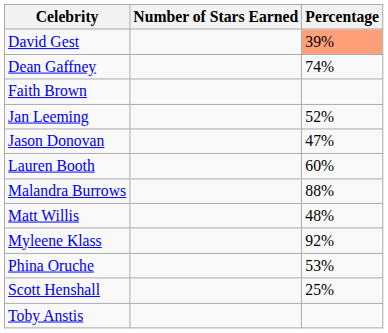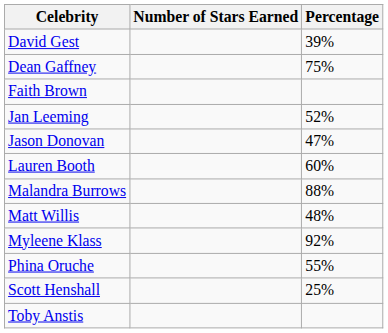 <table class=wikitable >
 <tr>
 <th>Celebrity</th>
 <th>Number of Stars Earned</th>
 <th>Percentage</th>
 </tr>
 <tr>
 <td><a href='#'>David Gest</a></td>
 <td></td>
-<td style="background: lightsalmon;">39%</td>
+<td>39%</td>
 </tr>
 <tr>
 <td><a href='#'>Dean Gaffney</a></td>
 <td></td>
-<td>74%</td>
+<td>75%</td>
 </tr>
 <tr>
 <td><a href='#'>Faith Brown</a></td>
 <td></td>
 <td></td>
 </tr>
 <tr>
 <td><a href='#'>Jan Leeming</a></td>
 <td></td>
 <td>52%</td>
 </tr>
 <tr>
 <td><a href='#'>Jason Donovan</a></td>
 <td></td>
 <td>47%</td>
 </tr>
 <tr>
 <td><a href='#'>Lauren Booth</a></td>
 <td></td>
 <td>60%</td>
 </tr>
 <tr>
 <td><a href='#'>Malandra Burrows</a></td>
 <td></td>
 <td>88%</td>
 </tr>
 <tr>
 <td><a href='#'>Matt Willis</a></td>
 <td></td>
 <td>48%</td>
 </tr>
 <tr>
 <td><a href='#'>Myleene Klass</a></td>
 <td></td>
 <td>92%</td>
 </tr>
 <tr>
 <td><a href='#'>Phina Oruche</a></td>
 <td></td>
-<td>53%</td>
+<td>55%</td>
 </tr>
 <tr>
 <td><a href='#'>Scott Henshall</a></td>
 <td></td>
 <td>25%</td>
 </tr>
 <tr>
 <td><a href='#'>Toby Anstis</a></td>
 <td></td>
 <td></td>
 </tr>
 </table>
